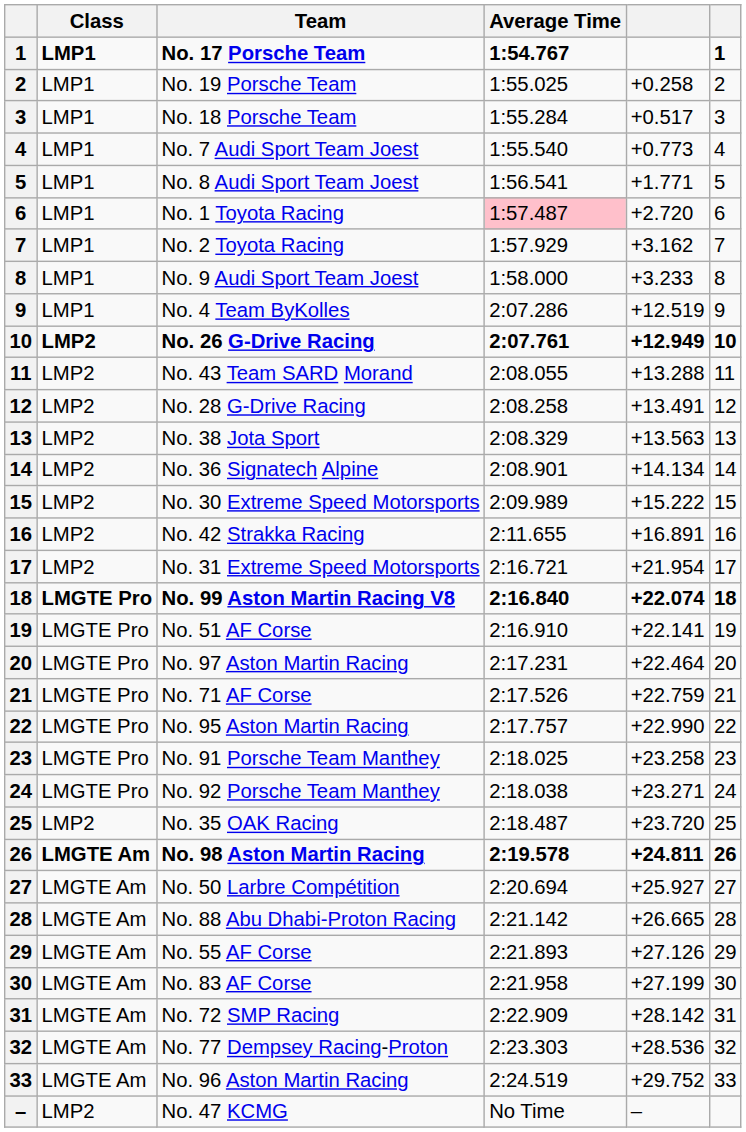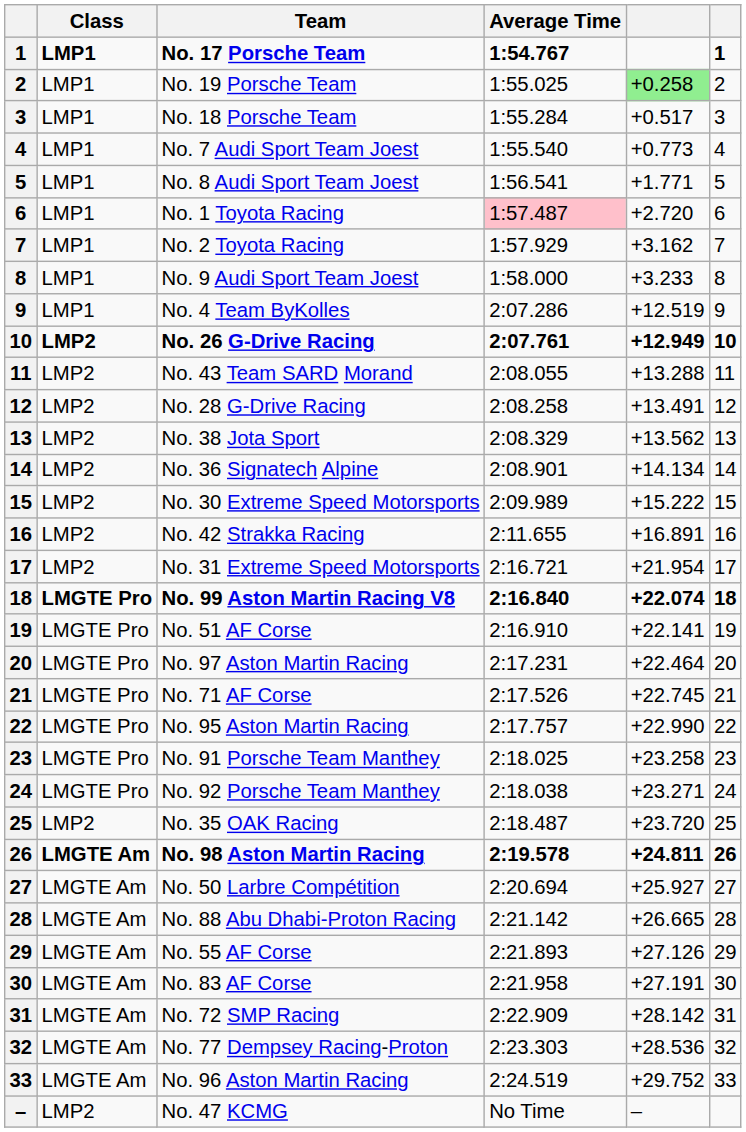 <table class="wikitable" style="font-size: 90%;">
 <tr>
 <th scope="col"></th>
 <th scope="col">Class</th>
 <th scope="col">Team</th>
 <th scope="col">Average Time</th>
 <th scope="col"></th>
 <th scope="col"></th>
 </tr>
 <tr>
 <th scope="row">1</th>
 <td><strong>LMP1</strong></td>
 <td><strong>No. 17 <a href='#'>Porsche Team</a></strong></td>
 <td><strong>1:54.767</strong></td>
 <td></td>
 <td><strong>1</strong></td>
 </tr>
 <tr>
 <th scope="row">2</th>
 <td>LMP1</td>
 <td>No. 19 <a href='#'>Porsche Team</a></td>
 <td>1:55.025</td>
-<td>+0.258</td>
+<td style="background: lightgreen;">+0.258</td>
 <td>2</td>
 </tr>
 <tr>
 <th scope="row">3</th>
 <td>LMP1</td>
 <td>No. 18 <a href='#'>Porsche Team</a></td>
 <td>1:55.284</td>
 <td>+0.517</td>
 <td>3</td>
 </tr>
 <tr>
 <th scope="row">4</th>
 <td>LMP1</td>
 <td>No. 7 <a href='#'>Audi Sport Team Joest</a></td>
 <td>1:55.540</td>
 <td>+0.773</td>
 <td>4</td>
 </tr>
 <tr>
 <th scope="row">5</th>
 <td>LMP1</td>
 <td>No. 8 <a href='#'>Audi Sport Team Joest</a></td>
 <td>1:56.541</td>
 <td>+1.771</td>
 <td>5</td>
 </tr>
 <tr>
 <th scope="row">6</th>
 <td>LMP1</td>
 <td>No. 1 <a href='#'>Toyota Racing</a></td>
 <td style="background: pink;">1:57.487</td>
 <td>+2.720</td>
 <td>6</td>
 </tr>
 <tr>
 <th scope="row">7</th>
 <td>LMP1</td>
 <td>No. 2 <a href='#'>Toyota Racing</a></td>
 <td>1:57.929</td>
 <td>+3.162</td>
 <td>7</td>
 </tr>
 <tr>
 <th scope="row">8</th>
 <td>LMP1</td>
 <td>No. 9 <a href='#'>Audi Sport Team Joest</a></td>
 <td>1:58.000</td>
 <td>+3.233</td>
 <td>8</td>
 </tr>
 <tr>
 <th scope="row">9</th>
 <td>LMP1</td>
 <td>No. 4 <a href='#'>Team ByKolles</a></td>
 <td>2:07.286</td>
 <td>+12.519</td>
 <td>9</td>
 </tr>
 <tr>
 <th scope="row">10</th>
 <td><strong>LMP2</strong></td>
 <td><strong>No. 26 <a href='#'>G-Drive Racing</a></strong></td>
 <td><strong>2:07.761</strong></td>
 <td><strong>+12.949</strong></td>
 <td><strong>10</strong></td>
 </tr>
 <tr>
 <th scope="row">11</th>
 <td>LMP2</td>
 <td>No. 43 <a href='#'>Team SARD</a> <a href='#'>Morand</a></td>
 <td>2:08.055</td>
 <td>+13.288</td>
 <td>11</td>
 </tr>
 <tr>
 <th scope="row">12</th>
 <td>LMP2</td>
 <td>No. 28 <a href='#'>G-Drive Racing</a></td>
 <td>2:08.258</td>
 <td>+13.491</td>
 <td>12</td>
 </tr>
 <tr>
 <th scope="row">13</th>
 <td>LMP2</td>
 <td>No. 38 <a href='#'>Jota Sport</a></td>
 <td>2:08.329</td>
-<td>+13.563</td>
+<td>+13.562</td>
 <td>13</td>
 </tr>
 <tr>
 <th scope="row">14</th>
 <td>LMP2</td>
 <td>No. 36 <a href='#'>Signatech</a> <a href='#'>Alpine</a></td>
 <td>2:08.901</td>
 <td>+14.134</td>
 <td>14</td>
 </tr>
 <tr>
 <th scope="row">15</th>
 <td>LMP2</td>
 <td>No. 30 <a href='#'>Extreme Speed Motorsports</a></td>
 <td>2:09.989</td>
 <td>+15.222</td>
 <td>15</td>
 </tr>
 <tr>
 <th scope="row">16</th>
 <td>LMP2</td>
 <td>No. 42 <a href='#'>Strakka Racing</a></td>
 <td>2:11.655</td>
 <td>+16.891</td>
 <td>16</td>
 </tr>
 <tr>
 <th scope="row">17</th>
 <td>LMP2</td>
 <td>No. 31 <a href='#'>Extreme Speed Motorsports</a></td>
 <td>2:16.721</td>
 <td>+21.954</td>
 <td>17</td>
 </tr>
 <tr>
 <th scope="row">18</th>
 <td><strong>LMGTE Pro</strong></td>
 <td><strong>No. 99 <a href='#'>Aston Martin Racing V8</a></strong></td>
 <td><strong>2:16.840</strong></td>
 <td><strong>+22.074</strong></td>
 <td><strong>18</strong></td>
 </tr>
 <tr>
 <th scope="row">19</th>
 <td>LMGTE Pro</td>
 <td>No. 51 <a href='#'>AF Corse</a></td>
 <td>2:16.910</td>
 <td>+22.141</td>
 <td>19</td>
 </tr>
 <tr>
 <th scope="row">20</th>
 <td>LMGTE Pro</td>
 <td>No. 97 <a href='#'>Aston Martin Racing</a></td>
 <td>2:17.231</td>
 <td>+22.464</td>
 <td>20</td>
 </tr>
 <tr>
 <th scope="row">21</th>
 <td>LMGTE Pro</td>
 <td>No. 71 <a href='#'>AF Corse</a></td>
 <td>2:17.526</td>
-<td>+22.759</td>
+<td>+22.745</td>
 <td>21</td>
 </tr>
 <tr>
 <th scope="row">22</th>
 <td>LMGTE Pro</td>
 <td>No. 95 <a href='#'>Aston Martin Racing</a></td>
 <td>2:17.757</td>
 <td>+22.990</td>
 <td>22</td>
 </tr>
 <tr>
 <th scope="row">23</th>
 <td>LMGTE Pro</td>
 <td>No. 91 <a href='#'>Porsche Team Manthey</a></td>
 <td>2:18.025</td>
 <td>+23.258</td>
 <td>23</td>
 </tr>
 <tr>
 <th scope="row">24</th>
 <td>LMGTE Pro</td>
 <td>No. 92 <a href='#'>Porsche Team Manthey</a></td>
 <td>2:18.038</td>
 <td>+23.271</td>
 <td>24</td>
 </tr>
 <tr>
 <th scope="row">25</th>
 <td>LMP2</td>
 <td>No. 35 <a href='#'>OAK Racing</a></td>
 <td>2:18.487</td>
 <td>+23.720</td>
 <td>25</td>
 </tr>
 <tr>
 <th scope="row">26</th>
 <td><strong>LMGTE Am</strong></td>
 <td><strong>No. 98 <a href='#'>Aston Martin Racing</a></strong></td>
 <td><strong>2:19.578</strong></td>
 <td><strong>+24.811</strong></td>
 <td><strong>26</strong></td>
 </tr>
 <tr>
 <th scope="row">27</th>
 <td>LMGTE Am</td>
 <td>No. 50 <a href='#'>Larbre Compétition</a></td>
 <td>2:20.694</td>
 <td>+25.927</td>
 <td>27</td>
 </tr>
 <tr>
 <th scope="row">28</th>
 <td>LMGTE Am</td>
 <td>No. 88 <a href='#'>Abu Dhabi-Proton Racing</a></td>
 <td>2:21.142</td>
 <td>+26.665</td>
 <td>28</td>
 </tr>
 <tr>
 <th scope="row">29</th>
 <td>LMGTE Am</td>
 <td>No. 55 <a href='#'>AF Corse</a></td>
 <td>2:21.893</td>
 <td>+27.126</td>
 <td>29</td>
 </tr>
 <tr>
 <th scope="row">30</th>
 <td>LMGTE Am</td>
 <td>No. 83 <a href='#'>AF Corse</a></td>
 <td>2:21.958</td>
-<td>+27.199</td>
+<td>+27.191</td>
 <td>30</td>
 </tr>
 <tr>
 <th scope="row">31</th>
 <td>LMGTE Am</td>
 <td>No. 72 <a href='#'>SMP Racing</a></td>
 <td>2:22.909</td>
 <td>+28.142</td>
 <td>31</td>
 </tr>
 <tr>
 <th scope="row">32</th>
 <td>LMGTE Am</td>
 <td>No. 77 <a href='#'>Dempsey Racing</a>-<a href='#'>Proton</a></td>
 <td>2:23.303</td>
 <td>+28.536</td>
 <td>32</td>
 </tr>
 <tr>
 <th scope="row">33</th>
 <td>LMGTE Am</td>
 <td>No. 96 <a href='#'>Aston Martin Racing</a></td>
 <td>2:24.519</td>
 <td>+29.752</td>
 <td>33</td>
 </tr>
 <tr>
 <th scope="row">–</th>
 <td>LMP2</td>
 <td>No. 47 <a href='#'>KCMG</a></td>
 <td>No Time</td>
 <td>–</td>
 <td></td>
 </tr>
 </table>
